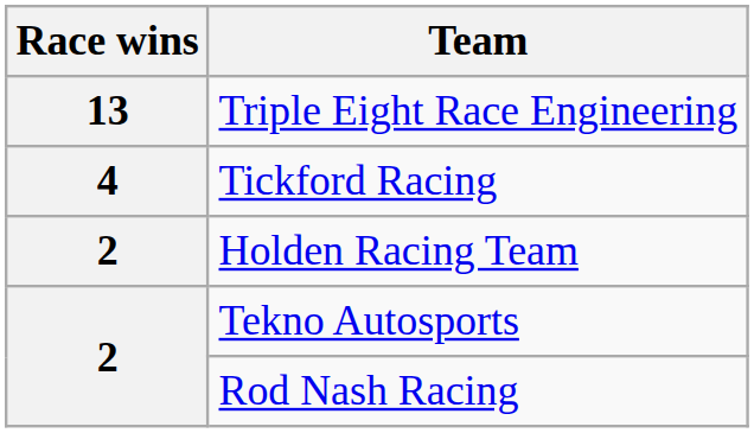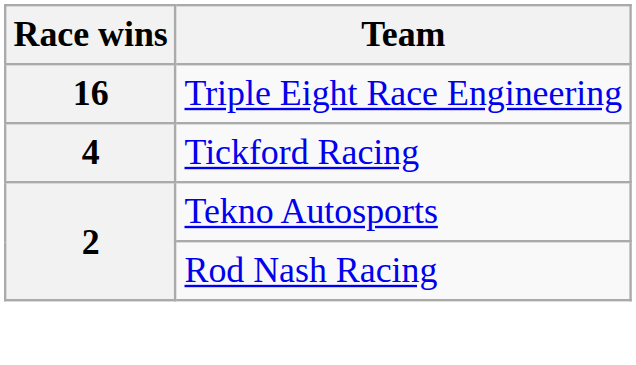 <table class="wikitable" style="font-size: 95%;">
 <tr>
 <th>Race wins</th>
 <th>Team</th>
 </tr>
 <tr>
-<th>13</th>
+<th>16</th>
 <td><a href='#'>Triple Eight Race Engineering</a></td>
 </tr>
 <tr>
 <th>4</th>
 <td><a href='#'>Tickford Racing</a></td>
-</tr>
-<tr>
-<th>2</th>
-<td><a href='#'>Holden Racing Team</a></td>
 </tr>
 <tr>
 <th rowspan="2">2</th>
 <td><a href='#'>Tekno Autosports</a></td>
 </tr>
 <tr>
 <td><a href='#'>Rod Nash Racing</a></td>
 </tr>
 </table>
